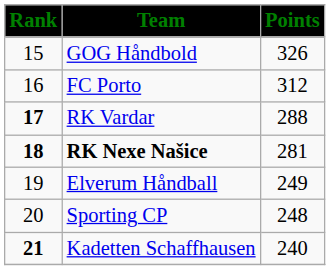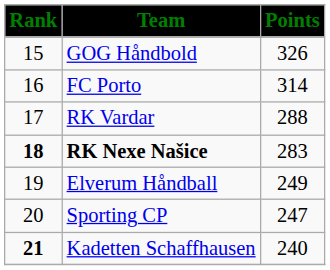 <table class="wikitable" style="text-align: center">
 <tr>
 <th style="color:green; background:black">Rank</th>
 <th style="color:green; background:black">Team</th>
 <th style="color:green; background:black">Points</th>
 </tr>
 <tr>
 <td>15</td>
 <td align=left> <a href='#'>GOG Håndbold</a></td>
 <td>326</td>
 </tr>
 <tr>
 <td>16</td>
 <td align=left> <a href='#'>FC Porto</a></td>
-<td>312</td>
+<td>314</td>
 </tr>
 <tr>
-<td><strong>17</strong></td>
+<td>17</td>
 <td align=left> <a href='#'>RK Vardar</a></td>
 <td>288</td>
 </tr>
 <tr>
 <td><strong>18</strong></td>
 <td align=left> <strong>RK Nexe Našice</strong></td>
-<td>281</td>
+<td>283</td>
 </tr>
 <tr>
 <td>19</td>
 <td align=left> <a href='#'>Elverum Håndball</a></td>
 <td>249</td>
 </tr>
 <tr>
 <td>20</td>
 <td align=left> <a href='#'>Sporting CP</a></td>
-<td>248</td>
+<td>247</td>
 </tr>
 <tr>
 <td><strong>21</strong></td>
 <td align=left> <a href='#'>Kadetten Schaffhausen</a></td>
 <td>240</td>
 </tr>
 <tr>
 </tr>
 </table>
